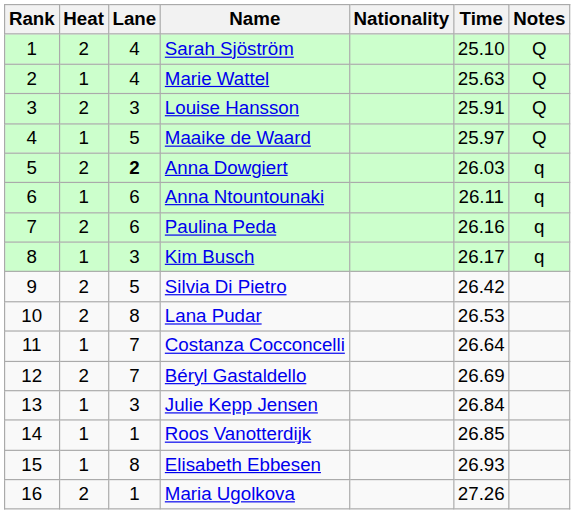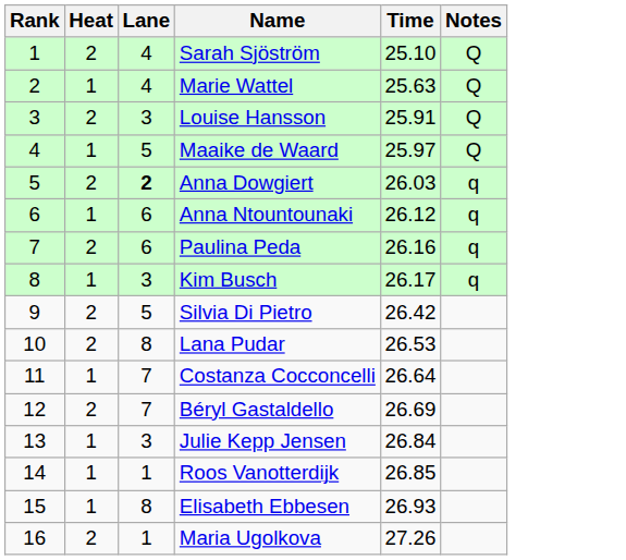 <table class="wikitable sortable" style="text-align:center">
 <tr>
 <th>Rank</th>
 <th>Heat</th>
 <th>Lane</th>
 <th>Name</th>
-<th>Nationality</th>
 <th>Time</th>
 <th>Notes</th>
 </tr>
 <tr bgcolor=ccffcc>
 <td>1</td>
 <td>2</td>
 <td>4</td>
 <td align=left><a href='#'>Sarah Sjöström</a></td>
-<td align=left></td>
 <td>25.10</td>
 <td>Q</td>
 </tr>
 <tr bgcolor=ccffcc>
 <td>2</td>
 <td>1</td>
 <td>4</td>
 <td align=left><a href='#'>Marie Wattel</a></td>
-<td align=left></td>
 <td>25.63</td>
 <td>Q</td>
 </tr>
 <tr bgcolor=ccffcc>
 <td>3</td>
 <td>2</td>
 <td>3</td>
 <td align=left><a href='#'>Louise Hansson</a></td>
-<td align=left></td>
 <td>25.91</td>
 <td>Q</td>
 </tr>
 <tr bgcolor=ccffcc>
 <td>4</td>
 <td>1</td>
 <td>5</td>
 <td align=left><a href='#'>Maaike de Waard</a></td>
-<td align=left></td>
 <td>25.97</td>
 <td>Q</td>
 </tr>
 <tr bgcolor=ccffcc>
 <td>5</td>
 <td>2</td>
 <td><strong>2</strong></td>
 <td align=left><a href='#'>Anna Dowgiert</a></td>
-<td align=left></td>
 <td>26.03</td>
 <td>q</td>
 </tr>
 <tr bgcolor=ccffcc>
 <td>6</td>
 <td>1</td>
 <td>6</td>
 <td align=left><a href='#'>Anna Ntountounaki</a></td>
-<td align=left></td>
-<td>26.11</td>
+<td>26.12</td>
 <td>q</td>
 </tr>
 <tr bgcolor=ccffcc>
 <td>7</td>
 <td>2</td>
 <td>6</td>
 <td align=left><a href='#'>Paulina Peda</a></td>
-<td align=left></td>
 <td>26.16</td>
 <td>q</td>
 </tr>
 <tr bgcolor=ccffcc>
 <td>8</td>
 <td>1</td>
 <td>3</td>
 <td align=left><a href='#'>Kim Busch</a></td>
-<td align=left></td>
 <td>26.17</td>
 <td>q</td>
 </tr>
 <tr>
 <td>9</td>
 <td>2</td>
 <td>5</td>
 <td align=left><a href='#'>Silvia Di Pietro</a></td>
-<td align=left></td>
 <td>26.42</td>
 <td></td>
 </tr>
 <tr>
 <td>10</td>
 <td>2</td>
 <td>8</td>
 <td align=left><a href='#'>Lana Pudar</a></td>
-<td align=left></td>
 <td>26.53</td>
 <td></td>
 </tr>
 <tr>
 <td>11</td>
 <td>1</td>
 <td>7</td>
 <td align=left><a href='#'>Costanza Cocconcelli</a></td>
-<td align=left></td>
 <td>26.64</td>
 <td></td>
 </tr>
 <tr>
 <td>12</td>
 <td>2</td>
 <td>7</td>
 <td align=left><a href='#'>Béryl Gastaldello</a></td>
-<td align=left></td>
 <td>26.69</td>
 <td></td>
 </tr>
 <tr>
 <td>13</td>
 <td>1</td>
 <td>3</td>
 <td align=left><a href='#'>Julie Kepp Jensen</a></td>
-<td align=left></td>
 <td>26.84</td>
 <td></td>
 </tr>
 <tr>
 <td>14</td>
 <td>1</td>
 <td>1</td>
 <td align=left><a href='#'>Roos Vanotterdijk</a></td>
-<td align=left></td>
 <td>26.85</td>
 <td></td>
 </tr>
 <tr>
 <td>15</td>
 <td>1</td>
 <td>8</td>
 <td align=left><a href='#'>Elisabeth Ebbesen</a></td>
-<td align=left></td>
 <td>26.93</td>
 <td></td>
 </tr>
 <tr>
 <td>16</td>
 <td>2</td>
 <td>1</td>
 <td align=left><a href='#'>Maria Ugolkova</a></td>
-<td align=left></td>
 <td>27.26</td>
 <td></td>
 </tr>
 </table>
